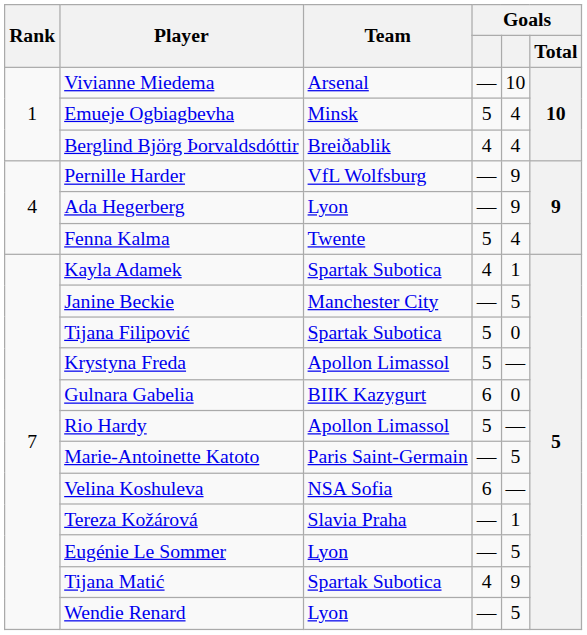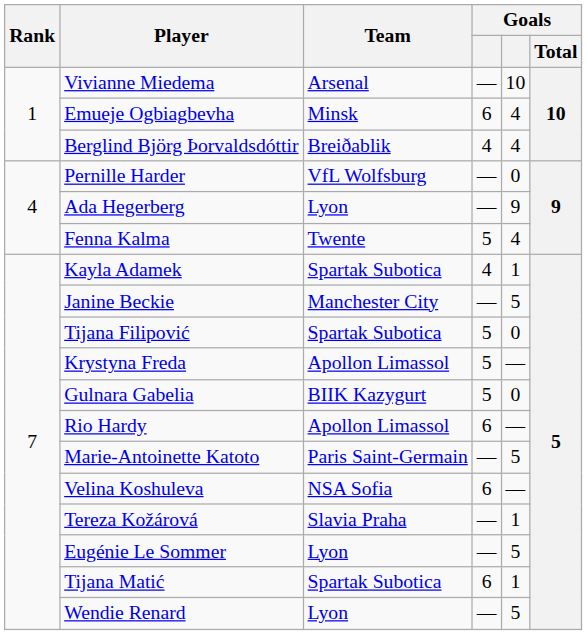 <table class="wikitable" style="text-align:center">
 <tr>
 <th rowspan=2>Rank</th>
 <th rowspan=2>Player</th>
 <th rowspan=2>Team</th>
 <th colspan=3>Goals</th>
 </tr>
 <tr>
 <th></th>
 <th></th>
 <th>Total</th>
 </tr>
 <tr>
 <td rowspan="3">1</td>
 <td align="left"> <a href='#'>Vivianne Miedema</a></td>
 <td align="left"> <a href='#'>Arsenal</a></td>
 <td>—</td>
 <td>10</td>
 <th rowspan="3">10</th>
 </tr>
 <tr>
 <td align="left"> <a href='#'>Emueje Ogbiagbevha</a></td>
 <td align="left"> <a href='#'>Minsk</a></td>
-<td>5</td>
+<td>6</td>
 <td>4</td>
 </tr>
 <tr>
 <td align=left> <a href='#'>Berglind Björg Þorvaldsdóttir</a></td>
 <td align=left> <a href='#'>Breiðablik</a></td>
 <td>4</td>
 <td>4</td>
 </tr>
 <tr>
 <td rowspan="3">4</td>
 <td align="left"> <a href='#'>Pernille Harder</a></td>
 <td align="left"> <a href='#'>VfL Wolfsburg</a></td>
 <td>—</td>
-<td>9</td>
+<td>0</td>
 <th rowspan="3">9</th>
 </tr>
 <tr>
 <td align="left"> <a href='#'>Ada Hegerberg</a></td>
 <td align="left"> <a href='#'>Lyon</a></td>
 <td>—</td>
 <td>9</td>
 </tr>
 <tr>
 <td align="left"> <a href='#'>Fenna Kalma</a></td>
 <td align="left"> <a href='#'>Twente</a></td>
 <td>5</td>
 <td>4</td>
 </tr>
 <tr>
 <td rowspan="12">7</td>
 <td align="left"> <a href='#'>Kayla Adamek</a></td>
 <td align="left"> <a href='#'>Spartak Subotica</a></td>
 <td>4</td>
 <td>1</td>
 <th rowspan="12">5</th>
 </tr>
 <tr>
 <td align="left"> <a href='#'>Janine Beckie</a></td>
 <td align="left"> <a href='#'>Manchester City</a></td>
 <td>—</td>
 <td>5</td>
 </tr>
 <tr>
 <td align="left"> <a href='#'>Tijana Filipović</a></td>
 <td align="left"> <a href='#'>Spartak Subotica</a></td>
 <td>5</td>
 <td>0</td>
 </tr>
 <tr>
 <td align="left"> <a href='#'>Krystyna Freda</a></td>
 <td align="left"> <a href='#'>Apollon Limassol</a></td>
 <td>5</td>
 <td>—</td>
 </tr>
 <tr>
 <td align="left"> <a href='#'>Gulnara Gabelia</a></td>
 <td align="left"> <a href='#'>BIIK Kazygurt</a></td>
-<td>6</td>
+<td>5</td>
 <td>0</td>
 </tr>
 <tr>
 <td align="left"> <a href='#'>Rio Hardy</a></td>
 <td align="left"> <a href='#'>Apollon Limassol</a></td>
-<td>5</td>
+<td>6</td>
 <td>—</td>
 </tr>
 <tr>
 <td align="left"> <a href='#'>Marie-Antoinette Katoto</a></td>
 <td align="left"> <a href='#'>Paris Saint-Germain</a></td>
 <td>—</td>
 <td>5</td>
 </tr>
 <tr>
 <td align="left"> <a href='#'>Velina Koshuleva</a></td>
 <td align="left"> <a href='#'>NSA Sofia</a></td>
 <td>6</td>
 <td>—</td>
 </tr>
 <tr>
 <td align="left"> <a href='#'>Tereza Kožárová</a></td>
 <td align="left"> <a href='#'>Slavia Praha</a></td>
 <td>—</td>
 <td>1</td>
 </tr>
 <tr>
 <td align="left"> <a href='#'>Eugénie Le Sommer</a></td>
 <td align="left"> <a href='#'>Lyon</a></td>
 <td>—</td>
 <td>5</td>
 </tr>
 <tr>
 <td align="left"> <a href='#'>Tijana Matić</a></td>
 <td align="left"> <a href='#'>Spartak Subotica</a></td>
-<td>4</td>
-<td>9</td>
+<td>6</td>
+<td>1</td>
 </tr>
 <tr>
 <td align="left"> <a href='#'>Wendie Renard</a></td>
 <td align="left"> <a href='#'>Lyon</a></td>
 <td>—</td>
 <td>5</td>
 </tr>
 </table>
